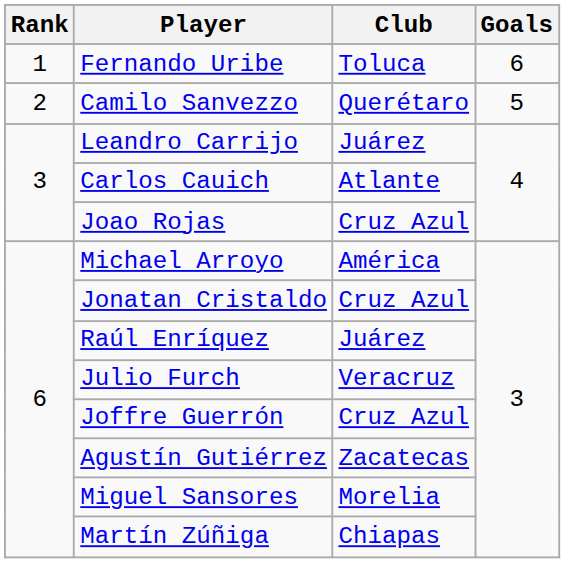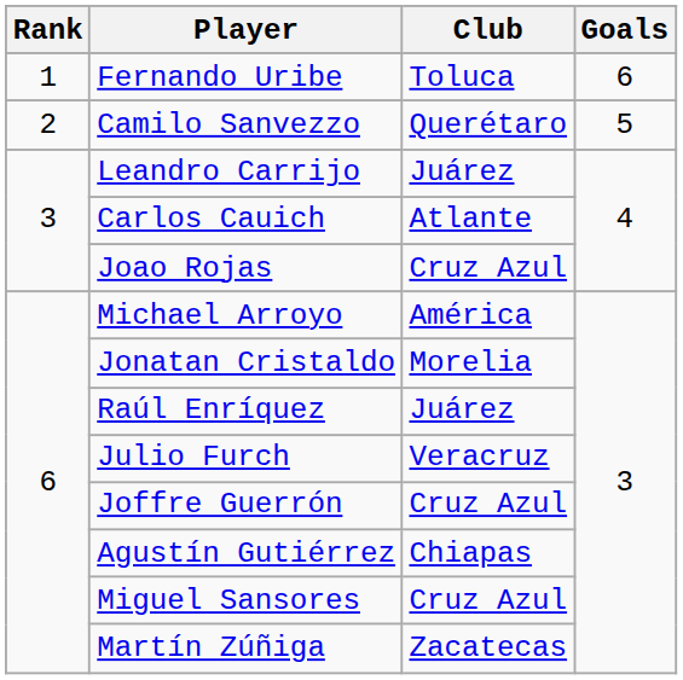 <table class="wikitable">
 <tr>
 <th>Rank</th>
 <th>Player</th>
 <th>Club</th>
 <th>Goals</th>
 </tr>
 <tr>
 <td align=center rowspan=1>1</td>
 <td> <a href='#'>Fernando Uribe</a></td>
 <td><a href='#'>Toluca</a></td>
 <td align=center rowspan=1>6</td>
 </tr>
 <tr>
 <td align=center rowspan=1>2</td>
 <td> <a href='#'>Camilo Sanvezzo</a></td>
 <td><a href='#'>Querétaro</a></td>
 <td align=center rowspan=1>5</td>
 </tr>
 <tr>
 <td align=center rowspan=3>3</td>
 <td> <a href='#'>Leandro Carrijo</a></td>
 <td><a href='#'>Juárez</a></td>
 <td align=center rowspan=3>4</td>
 </tr>
 <tr>
 <td> <a href='#'>Carlos Cauich</a></td>
 <td><a href='#'>Atlante</a></td>
 </tr>
 <tr>
 <td> <a href='#'>Joao Rojas</a></td>
 <td><a href='#'>Cruz Azul</a></td>
 </tr>
 <tr>
 <td align=center rowspan=8>6</td>
 <td> <a href='#'>Michael Arroyo</a></td>
 <td><a href='#'>América</a></td>
 <td align=center rowspan=8>3</td>
 </tr>
 <tr>
 <td> <a href='#'>Jonatan Cristaldo</a></td>
-<td><a href='#'>Cruz Azul</a></td>
+<td><a href='#'>Morelia</a></td>
 </tr>
 <tr>
 <td> <a href='#'>Raúl Enríquez</a></td>
 <td><a href='#'>Juárez</a></td>
 </tr>
 <tr>
 <td> <a href='#'>Julio Furch</a></td>
 <td><a href='#'>Veracruz</a></td>
 </tr>
 <tr>
 <td> <a href='#'>Joffre Guerrón</a></td>
 <td><a href='#'>Cruz Azul</a></td>
 </tr>
 <tr>
 <td> <a href='#'>Agustín Gutiérrez</a></td>
-<td><a href='#'>Zacatecas</a></td>
+<td><a href='#'>Chiapas</a></td>
 </tr>
 <tr>
 <td> <a href='#'>Miguel Sansores</a></td>
-<td><a href='#'>Morelia</a></td>
+<td><a href='#'>Cruz Azul</a></td>
 </tr>
 <tr>
 <td> <a href='#'>Martín Zúñiga</a></td>
-<td><a href='#'>Chiapas</a></td>
+<td><a href='#'>Zacatecas</a></td>
 </tr>
 </table>
